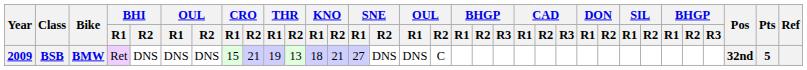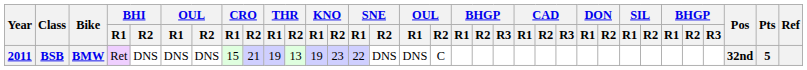 <table class="wikitable" style="font-size: 85%; text-align: center;">
 <tr valign="top">
 <th valign="middle" rowspan=2>Year</th>
 <th valign="middle" rowspan=2>Class</th>
 <th valign="middle" rowspan=2>Bike</th>
 <th colspan=2><a href='#'>BHI</a><br></th>
 <th colspan=2><a href='#'>OUL</a><br></th>
 <th colspan=2><a href='#'>CRO</a><br></th>
 <th colspan=2><a href='#'>THR</a><br></th>
 <th colspan=2><a href='#'>KNO</a><br></th>
 <th colspan=2><a href='#'>SNE</a><br></th>
 <th colspan=2><a href='#'>OUL</a><br></th>
 <th colspan=3><a href='#'>BHGP</a><br></th>
 <th colspan=3><a href='#'>CAD</a><br></th>
 <th colspan=2><a href='#'>DON</a><br></th>
 <th colspan=2><a href='#'>SIL</a><br></th>
 <th colspan=3><a href='#'>BHGP</a><br></th>
 <th valign="middle" rowspan=2>Pos</th>
 <th valign="middle" rowspan=2>Pts</th>
 <th valign="middle" rowspan=2>Ref</th>
 </tr>
 <tr>
 <th>R1</th>
 <th>R2</th>
 <th>R1</th>
 <th>R2</th>
 <th>R1</th>
 <th>R2</th>
 <th>R1</th>
 <th>R2</th>
 <th>R1</th>
 <th>R2</th>
 <th>R1</th>
 <th>R2</th>
 <th>R1</th>
 <th>R2</th>
 <th>R1</th>
 <th>R2</th>
 <th>R3</th>
 <th>R1</th>
 <th>R2</th>
 <th>R3</th>
 <th>R1</th>
 <th>R2</th>
 <th>R1</th>
 <th>R2</th>
 <th>R1</th>
 <th>R2</th>
 <th>R3</th>
 </tr>
 <tr>
-<th><a href='#'>2009</a></th>
+<th><a href='#'>2011</a></th>
 <th><a href='#'>BSB</a></th>
 <th><a href='#'>BMW</a></th>
 <td style="background:#efcfff;">Ret</td>
 <td style="background:#ffffff;">DNS</td>
 <td style="background:#ffffff;">DNS</td>
 <td style="background:#ffffff;">DNS</td>
 <td style="background:#dfffdf;">15</td>
 <td style="background:#cfcfff;">21</td>
 <td style="background:#cfcfff;">19</td>
 <td style="background:#dfffdf;">13</td>
-<td style="background:#cfcfff;">18</td>
-<td style="background:#cfcfff;">21</td>
-<td style="background:#cfcfff;">27</td>
+<td style="background:#cfcfff;">19</td>
+<td style="background:#cfcfff;">23</td>
+<td style="background:#cfcfff;">22</td>
 <td style="background:#FFFFFF;">DNS</td>
 <td style="background:#ffffff;">DNS</td>
 <td style="background:#ffffff;">C</td>
 <td style="background:#ffffff;"></td>
 <td style="background:#ffffff;"></td>
 <td style="background:#ffffff;"></td>
 <td style="background:#ffffff;"></td>
 <td style="background:#ffffff;"></td>
 <td style="background:#ffffff;"></td>
 <td style="background:#ffffff;"></td>
 <td style="background:#ffffff;"></td>
 <td style="background:#ffffff;"></td>
 <td style="background:#ffffff;"></td>
 <td style="background:#ffffff;"></td>
 <td style="background:#ffffff;"></td>
 <td style="background:#ffffff;"></td>
 <th>32nd</th>
 <th>5</th>
 <th></th>
 </tr>
 </table>
